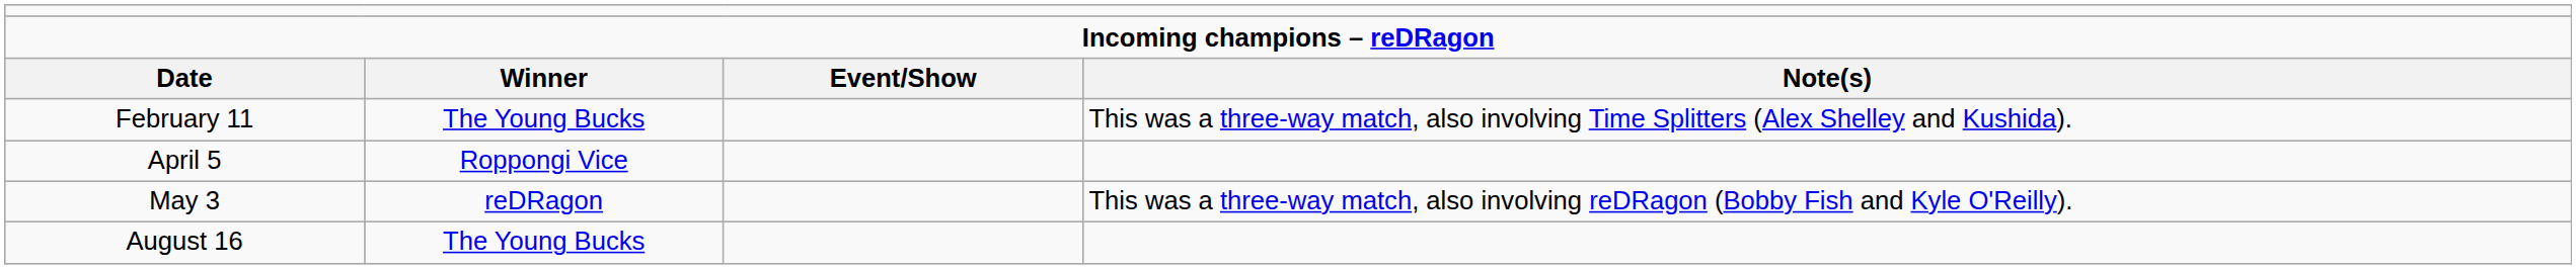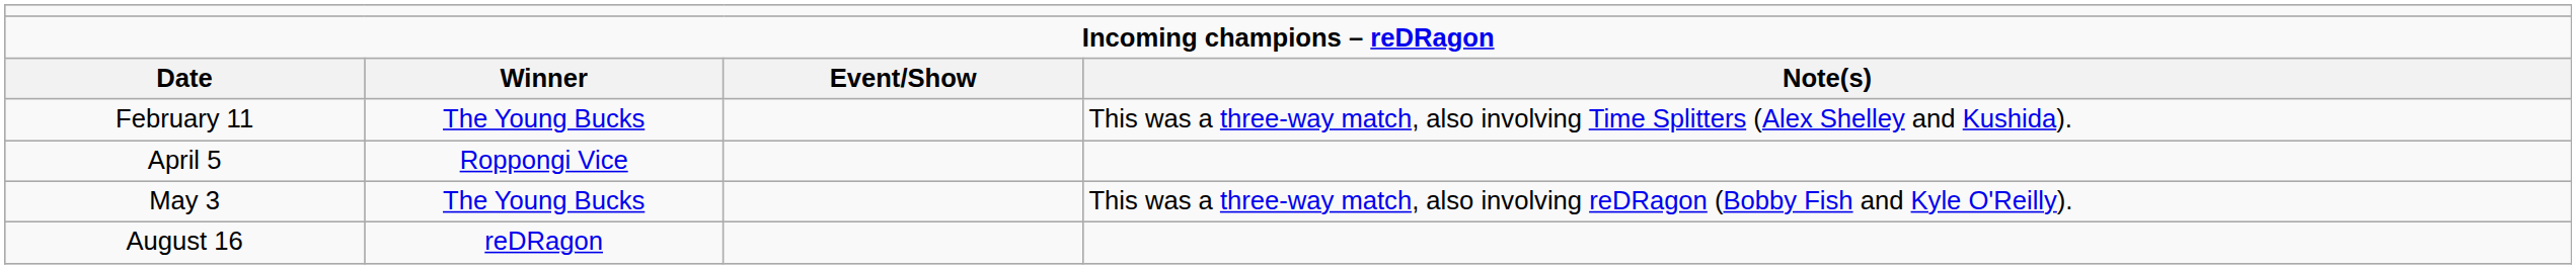 <table class="wikitable" style="text-align:center; width:100%;">
 <tr>
 <td colspan="5"></td>
 </tr>
 <tr>
 <td colspan="5"><strong>Incoming champions – <a href='#'>reDRagon</a> </strong></td>
 </tr>
 <tr>
 <th width=14%>Date</th>
 <th width=14%>Winner</th>
 <th width=14%>Event/Show</th>
 <th width=58%>Note(s)</th>
 </tr>
 <tr>
 <td>February 11</td>
 <td><a href='#'>The Young Bucks</a><br></td>
 <td></td>
 <td align=left>This was a <a href='#'>three-way match</a>, also involving <a href='#'>Time Splitters</a> (<a href='#'>Alex Shelley</a> and <a href='#'>Kushida</a>).</td>
 </tr>
 <tr>
 <td>April 5</td>
 <td><a href='#'>Roppongi Vice</a><br></td>
 <td></td>
 <td align=left></td>
 </tr>
 <tr>
 <td>May 3</td>
-<td><a href='#'>reDRagon</a><br></td>
+<td><a href='#'>The Young Bucks</a><br></td>
 <td></td>
 <td align=left>This was a <a href='#'>three-way match</a>, also involving <a href='#'>reDRagon</a> (<a href='#'>Bobby Fish</a> and <a href='#'>Kyle O'Reilly</a>).</td>
 </tr>
 <tr>
 <td>August 16</td>
-<td><a href='#'>The Young Bucks</a><br></td>
+<td><a href='#'>reDRagon</a><br></td>
 <td></td>
 <td align=left></td>
 </tr>
 </table>
